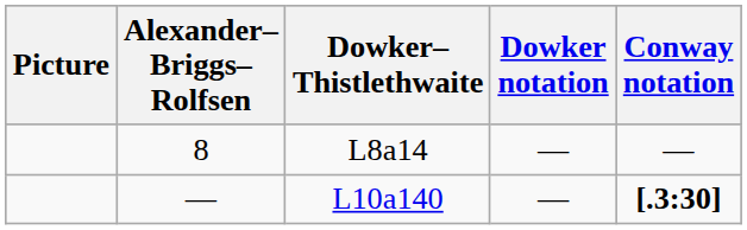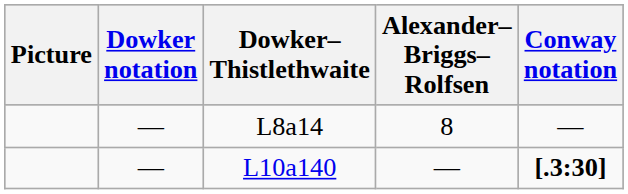 <table class="wikitable sortable" style="text-align:center">
 <tr>
 <th>Picture</th>
+<th><a href='#'>Dowker<br> notation</a></th>
+<th>Dowker–<br>Thistlethwaite</th>
 <th>Alexander–<br>Briggs–<br>Rolfsen</th>
-<th>Dowker–<br>Thistlethwaite</th>
-<th><a href='#'>Dowker<br> notation</a></th>
 <th><a href='#'>Conway<br> notation</a></th>
 </tr>
 <tr>
 <td></td>
+<td>—</td>
+<td>L8a14</td>
 <td>8</td>
-<td>L8a14</td>
-<td>—</td>
 <td>—</td>
 </tr>
 <tr>
 <td></td>
 <td>—</td>
 <td><a href='#'>L10a140</a></td>
 <td>—</td>
 <td><strong>[.3:30]</strong></td>
 </tr>
 </table>
